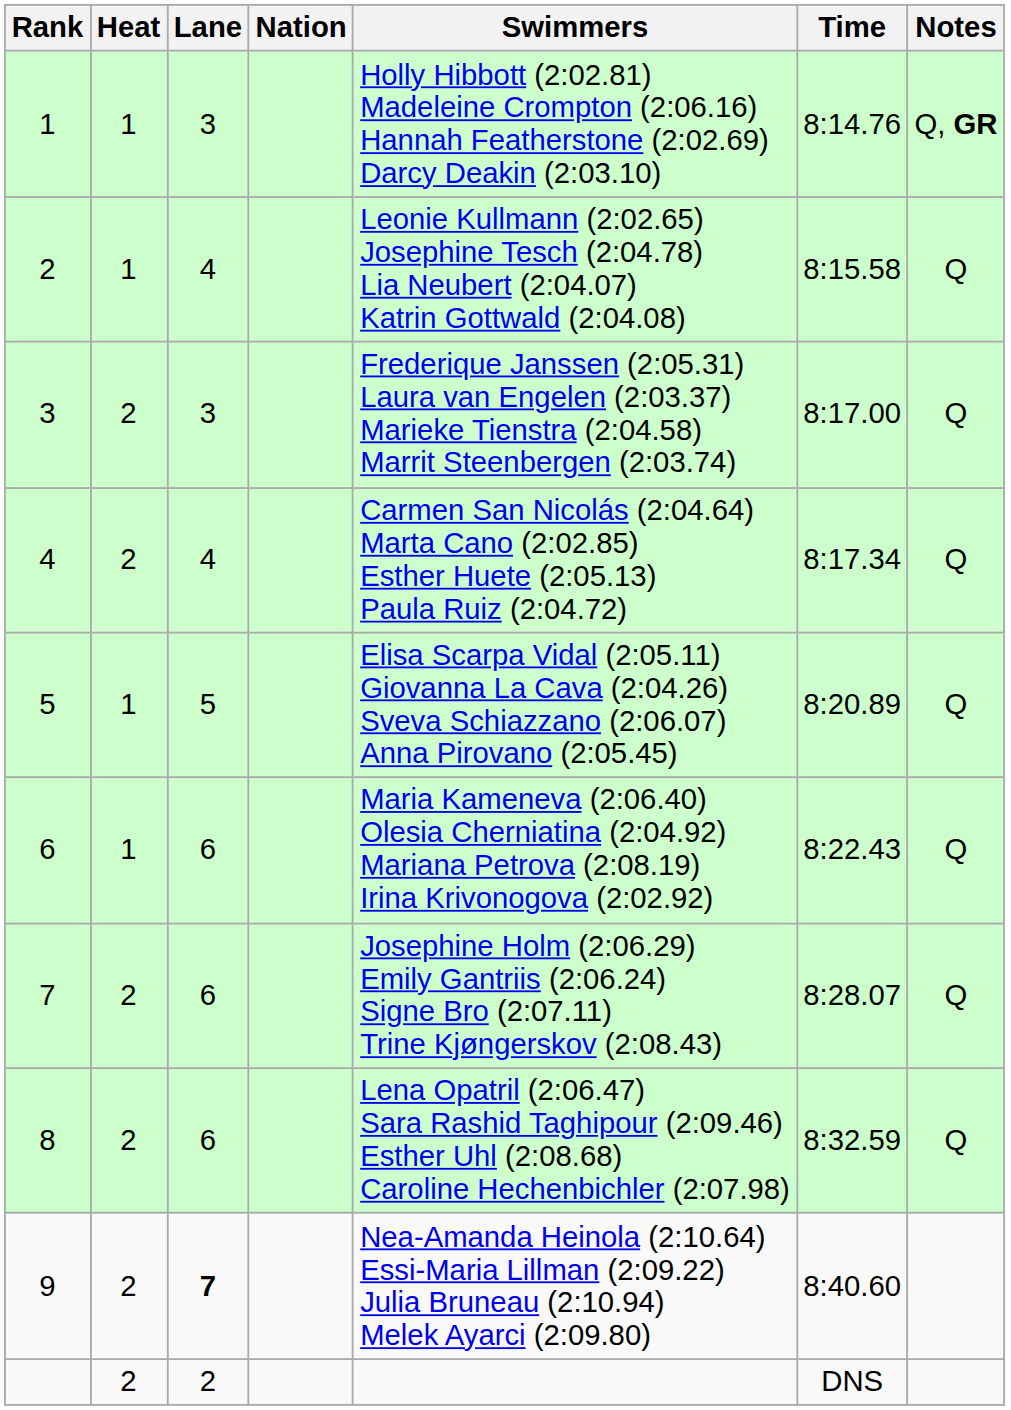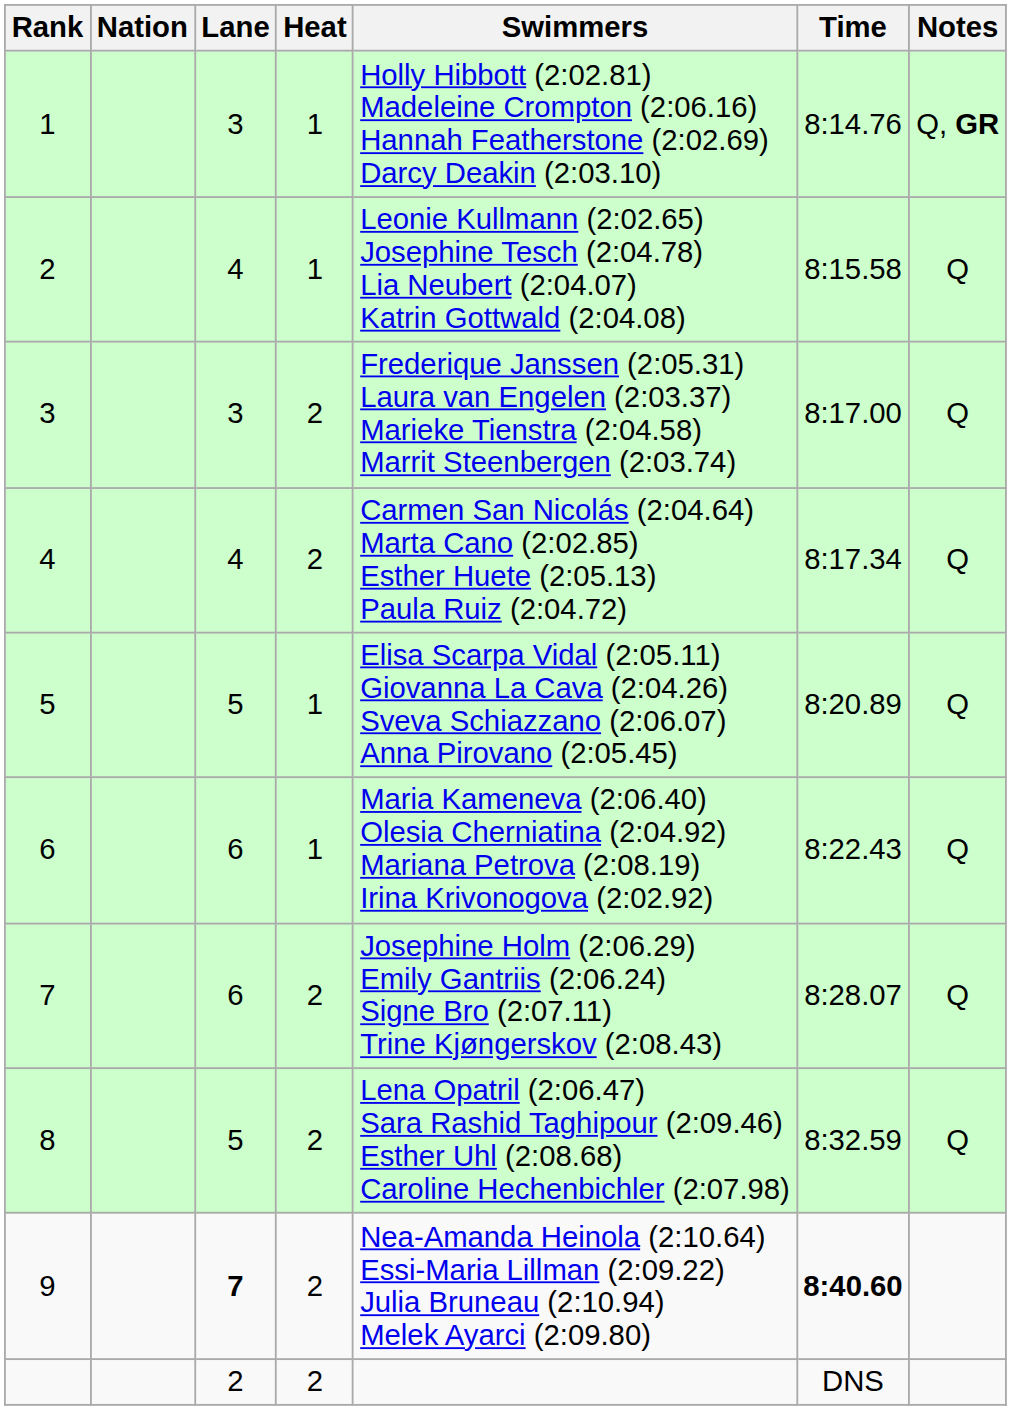 <table class="wikitable sortable" style="text-align:center">
 <tr>
 <th>Rank</th>
+<th>Nation</th>
+<th>Lane</th>
 <th>Heat</th>
-<th>Lane</th>
-<th>Nation</th>
 <th>Swimmers</th>
 <th>Time</th>
 <th>Notes</th>
 </tr>
 <tr bgcolor=ccffcc>
 <td>1</td>
+<td align=left></td>
+<td>3</td>
 <td>1</td>
-<td>3</td>
-<td align=left></td>
 <td align=left><a href='#'>Holly Hibbott</a> (2:02.81)<br><a href='#'>Madeleine Crompton</a> (2:06.16)<br><a href='#'>Hannah Featherstone</a> (2:02.69)<br><a href='#'>Darcy Deakin</a> (2:03.10)</td>
 <td>8:14.76</td>
 <td>Q, <strong>GR</strong></td>
 </tr>
 <tr bgcolor=ccffcc>
 <td>2</td>
+<td align=left></td>
+<td>4</td>
 <td>1</td>
-<td>4</td>
-<td align=left></td>
 <td align=left><a href='#'>Leonie Kullmann</a> (2:02.65)<br><a href='#'>Josephine Tesch</a> (2:04.78)<br><a href='#'>Lia Neubert</a> (2:04.07)<br><a href='#'>Katrin Gottwald</a> (2:04.08)</td>
 <td>8:15.58</td>
 <td>Q</td>
 </tr>
 <tr bgcolor=ccffcc>
 <td>3</td>
+<td align= left></td>
+<td>3</td>
 <td>2</td>
-<td>3</td>
-<td align= left></td>
 <td align=left><a href='#'>Frederique Janssen</a> (2:05.31)<br><a href='#'>Laura van Engelen</a> (2:03.37)<br><a href='#'>Marieke Tienstra</a> (2:04.58)<br><a href='#'>Marrit Steenbergen</a> (2:03.74)</td>
 <td>8:17.00</td>
 <td>Q</td>
 </tr>
 <tr bgcolor=ccffcc>
 <td>4</td>
+<td align=left></td>
+<td>4</td>
 <td>2</td>
-<td>4</td>
-<td align=left></td>
 <td align=left><a href='#'>Carmen San Nicolás</a> (2:04.64)<br><a href='#'>Marta Cano</a> (2:02.85)<br><a href='#'>Esther Huete</a> (2:05.13)<br><a href='#'>Paula Ruiz</a> (2:04.72)</td>
 <td>8:17.34</td>
 <td>Q</td>
 </tr>
 <tr bgcolor=ccffcc>
 <td>5</td>
+<td align=left></td>
+<td>5</td>
 <td>1</td>
-<td>5</td>
-<td align=left></td>
 <td align=left><a href='#'>Elisa Scarpa Vidal</a> (2:05.11)<br><a href='#'>Giovanna La Cava</a> (2:04.26)<br><a href='#'>Sveva Schiazzano</a> (2:06.07)<br><a href='#'>Anna Pirovano</a> (2:05.45)</td>
 <td>8:20.89</td>
 <td>Q</td>
 </tr>
 <tr bgcolor=ccffcc>
 <td>6</td>
+<td align=left></td>
+<td>6</td>
 <td>1</td>
-<td>6</td>
-<td align=left></td>
 <td align=left><a href='#'>Maria Kameneva</a> (2:06.40)<br><a href='#'>Olesia Cherniatina</a> (2:04.92)<br><a href='#'>Mariana Petrova</a> (2:08.19)<br><a href='#'>Irina Krivonogova</a> (2:02.92)</td>
 <td>8:22.43</td>
 <td>Q</td>
 </tr>
 <tr bgcolor=ccffcc>
 <td>7</td>
+<td align=left></td>
+<td>6</td>
 <td>2</td>
-<td>6</td>
-<td align=left></td>
 <td align= left><a href='#'>Josephine Holm</a> (2:06.29)<br><a href='#'>Emily Gantriis</a> (2:06.24)<br><a href='#'>Signe Bro</a> (2:07.11)<br><a href='#'>Trine Kjøngerskov</a> (2:08.43)</td>
 <td>8:28.07</td>
 <td>Q</td>
 </tr>
 <tr bgcolor=ccffcc>
 <td>8</td>
+<td align=left></td>
+<td>5</td>
 <td>2</td>
-<td>6</td>
-<td align=left></td>
 <td align= left><a href='#'>Lena Opatril</a> (2:06.47)<br><a href='#'>Sara Rashid Taghipour</a> (2:09.46)<br><a href='#'>Esther Uhl</a> (2:08.68)<br><a href='#'>Caroline Hechenbichler</a> (2:07.98)</td>
 <td>8:32.59</td>
 <td>Q</td>
 </tr>
 <tr>
 <td>9</td>
+<td align=left></td>
+<td><strong>7</strong></td>
 <td>2</td>
-<td><strong>7</strong></td>
-<td align=left></td>
 <td align=left><a href='#'>Nea-Amanda Heinola</a> (2:10.64)<br><a href='#'>Essi-Maria Lillman</a> (2:09.22)<br><a href='#'>Julia Bruneau</a> (2:10.94)<br><a href='#'>Melek Ayarci</a> (2:09.80)</td>
-<td>8:40.60</td>
+<td><strong>8:40.60</strong></td>
 <td></td>
 </tr>
 <tr>
 <td></td>
+<td align=left></td>
 <td>2</td>
 <td>2</td>
-<td align=left></td>
 <td align=left></td>
 <td>DNS</td>
 <td></td>
 </tr>
 </table>
